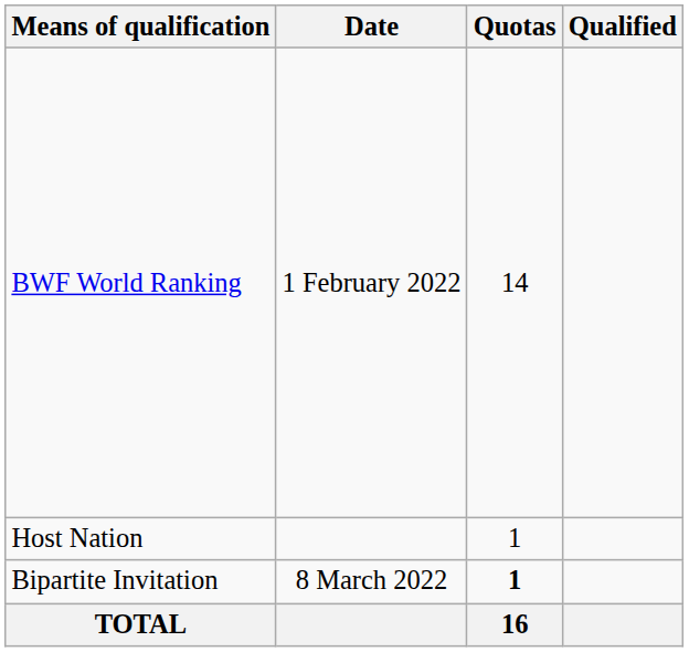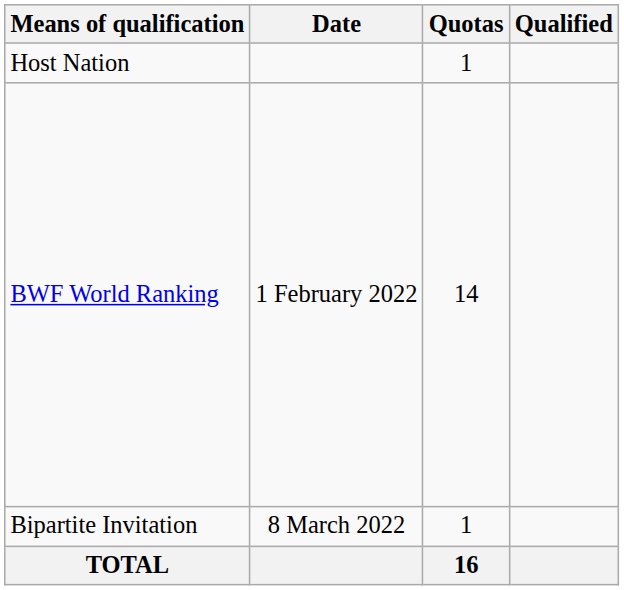 <table class="wikitable">
 <tr>
 <th>Means of qualification</th>
 <th>Date</th>
 <th>Quotas</th>
 <th>Qualified</th>
 </tr>
 <tr>
+<td>Host Nation</td>
+<td></td>
+<td align=center>1</td>
+<td></td>
+</tr>
+<tr>
 <td><a href='#'>BWF World Ranking</a></td>
 <td align=center>1 February 2022</td>
 <td align=center>14</td>
 <td><br><br><br><br><br><br><s></s><br><s></s><br><br><br><br><br><br><br><br></td>
 </tr>
 <tr>
-<td>Host Nation</td>
-<td></td>
-<td align=center>1</td>
-<td></td>
-</tr>
-<tr>
 <td>Bipartite Invitation</td>
 <td align=center>8 March 2022</td>
-<td align=center><strong>1</strong></td>
+<td align=center>1</td>
 <td></td>
 </tr>
 <tr>
 <th>TOTAL</th>
 <th></th>
 <th>16</th>
 <th></th>
 </tr>
 </table>
